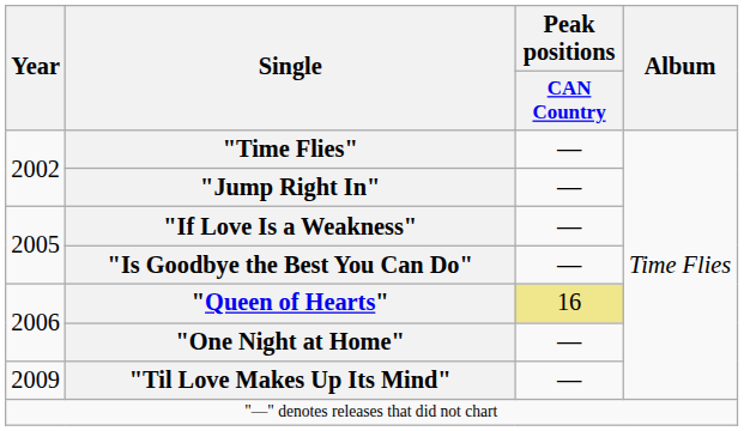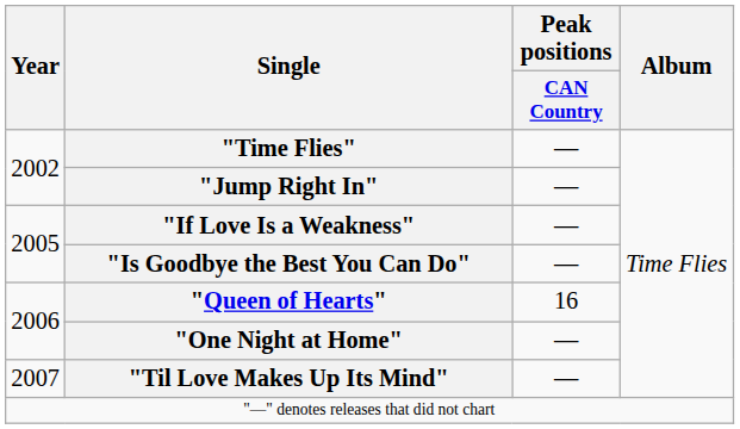 <table class="wikitable plainrowheaders" style="text-align:center;">
 <tr>
 <th rowspan="2">Year</th>
 <th rowspan="2" style="width:18em;">Single</th>
 <th>Peak positions</th>
 <th rowspan="2">Album</th>
 </tr>
 <tr style="font-size:smaller;">
 <th width="65"><a href='#'>CAN Country</a><br></th>
 </tr>
 <tr>
 <td rowspan="2">2002</td>
 <th scope="row">"Time Flies"</th>
 <td>—</td>
 <td rowspan="7"><em>Time Flies</em></td>
 </tr>
 <tr>
 <th scope="row">"Jump Right In"</th>
 <td>—</td>
 </tr>
 <tr>
 <td rowspan="2">2005</td>
 <th scope="row">"If Love Is a Weakness"</th>
 <td>—</td>
 </tr>
 <tr>
 <th scope="row">"Is Goodbye the Best You Can Do"</th>
 <td>—</td>
 </tr>
 <tr>
 <td rowspan="2">2006</td>
 <th scope="row">"<a href='#'>Queen of Hearts</a>"</th>
-<td style="background: khaki;">16</td>
+<td>16</td>
 </tr>
 <tr>
 <th scope="row">"One Night at Home"</th>
 <td>—</td>
 </tr>
 <tr>
-<td>2009</td>
+<td>2007</td>
 <th scope="row">"Til Love Makes Up Its Mind"</th>
 <td>—</td>
 </tr>
 <tr>
 <td colspan="4" style="font-size:8pt">"—" denotes releases that did not chart</td>
 </tr>
 </table>
